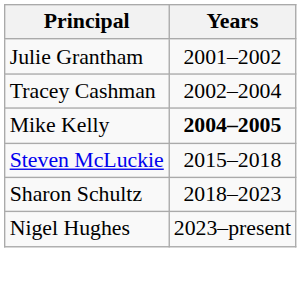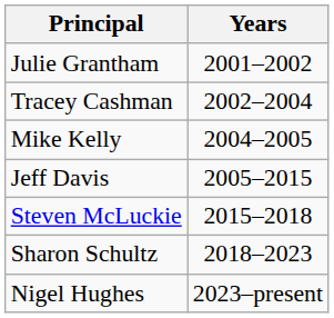 <table class="wikitable sortable">
 <tr>
 <th>Principal</th>
 <th>Years</th>
 </tr>
 <tr>
 <td>Julie Grantham</td>
 <td style="text-align:center">2001–2002</td>
 </tr>
 <tr>
 <td>Tracey Cashman</td>
 <td style="text-align:center">2002–2004</td>
 </tr>
 <tr>
 <td>Mike Kelly</td>
-<td style="text-align:center"><strong>2004–2005</strong></td>
+<td style="text-align:center">2004–2005</td>
+</tr>
+<tr>
+<td>Jeff Davis</td>
+<td style="text-align:center">2005–2015</td>
 </tr>
 <tr>
 <td><a href='#'>Steven McLuckie</a></td>
 <td style="text-align:center">2015–2018</td>
 </tr>
 <tr>
 <td>Sharon Schultz</td>
 <td style="text-align:center">2018–2023</td>
 </tr>
 <tr>
 <td>Nigel Hughes</td>
 <td style="text-align:center">2023–present</td>
 </tr>
 </table>
